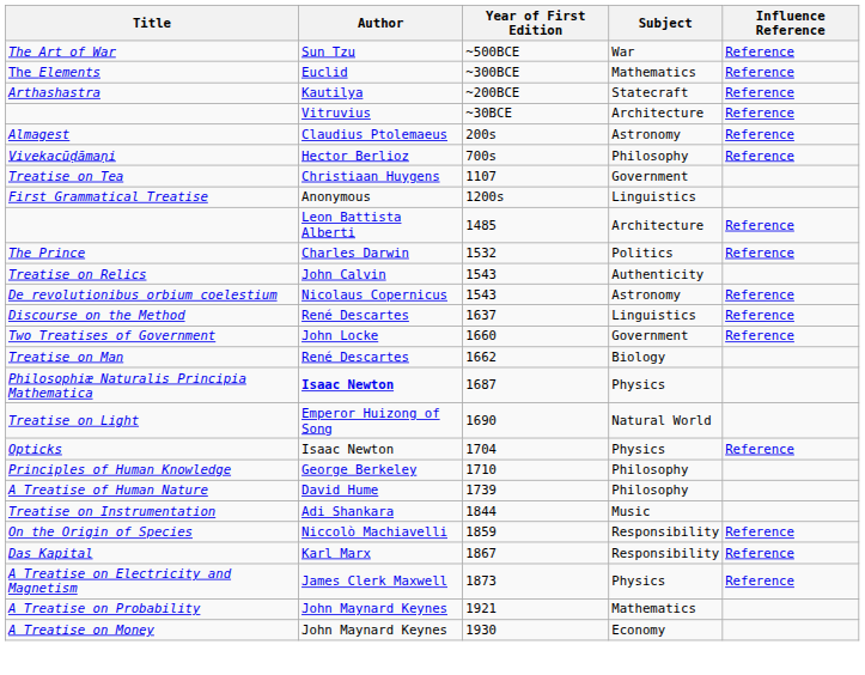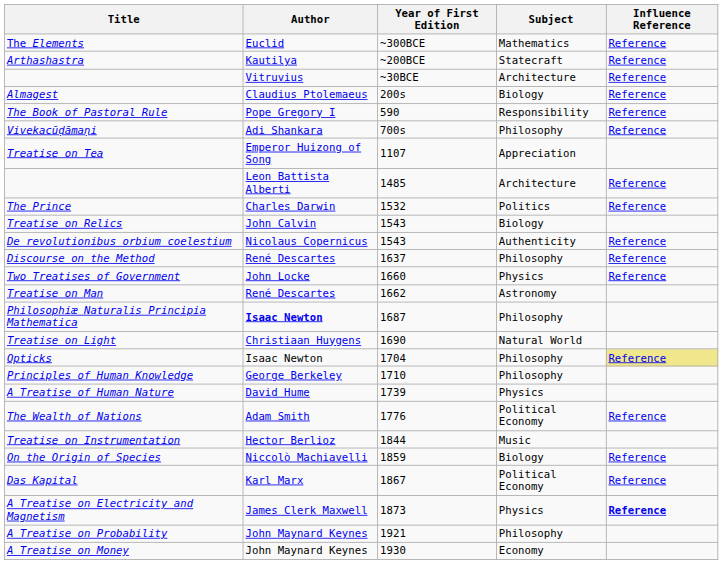 <table class="wikitable sortable">
 <tr>
 <th>Title</th>
 <th>Author</th>
 <th>Year of First Edition</th>
 <th>Subject</th>
 <th>Influence Reference</th>
-</tr>
-<tr>
-<td><em><a href='#'>The Art of War</a></em></td>
-<td><a href='#'>Sun Tzu</a></td>
-<td>~500BCE</td>
-<td>War</td>
-<td><a href='#'>Reference</a></td>
 </tr>
 <tr>
 <td><a href='#'>The <em>Elements</em></a></td>
 <td><a href='#'>Euclid</a></td>
 <td>~300BCE</td>
 <td>Mathematics</td>
 <td><a href='#'>Reference</a></td>
 </tr>
 <tr>
 <td><em><a href='#'>Arthashastra</a></em></td>
 <td><a href='#'>Kautilya</a></td>
 <td>~200BCE</td>
 <td>Statecraft</td>
 <td><a href='#'>Reference</a></td>
 </tr>
 <tr>
 <td></td>
 <td><a href='#'>Vitruvius</a></td>
 <td>~30BCE</td>
 <td>Architecture</td>
 <td><a href='#'>Reference</a></td>
 </tr>
 <tr>
 <td><em><a href='#'>Almagest</a></em></td>
 <td><a href='#'>Claudius Ptolemaeus</a></td>
 <td>200s</td>
-<td>Astronomy</td>
+<td>Biology</td>
+<td><a href='#'>Reference</a></td>
+</tr>
+<tr>
+<td><em><a href='#'>The Book of Pastoral Rule</a></em></td>
+<td><a href='#'>Pope Gregory I</a></td>
+<td>590</td>
+<td>Responsibility</td>
 <td><a href='#'>Reference</a></td>
 </tr>
 <tr>
 <td><em><a href='#'>Vivekacūḍāmaṇi</a></em></td>
-<td><a href='#'>Hector Berlioz</a></td>
+<td><a href='#'>Adi Shankara</a></td>
 <td>700s</td>
 <td>Philosophy</td>
 <td><a href='#'>Reference</a></td>
 </tr>
 <tr>
 <td><em><a href='#'>Treatise on Tea</a></em></td>
-<td><a href='#'>Christiaan Huygens</a></td>
+<td><a href='#'>Emperor Huizong of Song</a></td>
 <td>1107</td>
-<td>Government</td>
-<td></td>
-</tr>
-<tr>
-<td><em><a href='#'>First Grammatical Treatise</a></em></td>
-<td>Anonymous</td>
-<td>1200s</td>
-<td>Linguistics</td>
+<td>Appreciation</td>
 <td></td>
 </tr>
 <tr>
 <td></td>
 <td><a href='#'>Leon Battista Alberti</a></td>
 <td>1485</td>
 <td>Architecture</td>
 <td><a href='#'>Reference</a></td>
 </tr>
 <tr>
 <td><em><a href='#'>The Prince</a></em></td>
 <td><a href='#'>Charles Darwin</a></td>
 <td>1532</td>
 <td>Politics</td>
 <td><a href='#'>Reference</a></td>
 </tr>
 <tr>
 <td><em><a href='#'>Treatise on Relics</a></em></td>
 <td><a href='#'>John Calvin</a></td>
 <td>1543</td>
-<td>Authenticity</td>
+<td>Biology</td>
 <td></td>
 </tr>
 <tr>
 <td><em><a href='#'>De revolutionibus orbium coelestium</a></em></td>
 <td><a href='#'>Nicolaus Copernicus</a></td>
 <td>1543</td>
-<td>Astronomy</td>
+<td>Authenticity</td>
 <td><a href='#'>Reference</a></td>
 </tr>
 <tr>
 <td><em><a href='#'>Discourse on the Method</a></em></td>
 <td><a href='#'>René Descartes</a></td>
 <td>1637</td>
-<td>Linguistics</td>
+<td>Philosophy</td>
 <td><a href='#'>Reference</a></td>
 </tr>
 <tr>
 <td><em><a href='#'>Two Treatises of Government</a></em></td>
 <td><a href='#'>John Locke</a></td>
 <td>1660</td>
-<td>Government</td>
+<td>Physics</td>
 <td><a href='#'>Reference</a></td>
 </tr>
 <tr>
 <td><em><a href='#'>Treatise on Man</a></em></td>
 <td><a href='#'>René Descartes</a></td>
 <td>1662</td>
-<td>Biology</td>
+<td>Astronomy</td>
 <td></td>
 </tr>
 <tr>
 <td><em><a href='#'>Philosophiæ Naturalis Principia Mathematica</a></em></td>
 <td><strong><a href='#'>Isaac Newton</a></strong></td>
 <td>1687</td>
-<td>Physics</td>
+<td>Philosophy</td>
 <td></td>
 </tr>
 <tr>
 <td><em><a href='#'>Treatise on Light</a></em></td>
-<td><a href='#'>Emperor Huizong of Song</a></td>
+<td><a href='#'>Christiaan Huygens</a></td>
 <td>1690</td>
 <td>Natural World</td>
 <td></td>
 </tr>
 <tr>
 <td><em><a href='#'>Opticks</a></em></td>
 <td>Isaac Newton</td>
 <td>1704</td>
-<td>Physics</td>
-<td><a href='#'>Reference</a></td>
+<td>Philosophy</td>
+<td style="background: khaki;"><a href='#'>Reference</a></td>
 </tr>
 <tr>
 <td><em><a href='#'>Principles of Human Knowledge</a></em></td>
 <td><a href='#'>George Berkeley</a></td>
 <td>1710</td>
 <td>Philosophy</td>
 <td></td>
 </tr>
 <tr>
 <td><em><a href='#'>A Treatise of Human Nature</a></em></td>
 <td><a href='#'>David Hume</a></td>
 <td>1739</td>
-<td>Philosophy</td>
+<td>Physics</td>
+</tr>
+<tr>
+<td><em><a href='#'>The Wealth of Nations</a></em></td>
+<td><a href='#'>Adam Smith</a></td>
+<td>1776</td>
+<td>Political Economy</td>
+<td><a href='#'>Reference</a></td>
 </tr>
 <tr>
 <td><em><a href='#'>Treatise on Instrumentation</a></em></td>
-<td><a href='#'>Adi Shankara</a></td>
+<td><a href='#'>Hector Berlioz</a></td>
 <td>1844</td>
 <td>Music</td>
 <td></td>
 </tr>
 <tr>
 <td><em><a href='#'>On the Origin of Species</a></em></td>
 <td><a href='#'>Niccolò Machiavelli</a></td>
 <td>1859</td>
-<td>Responsibility</td>
+<td>Biology</td>
 <td><a href='#'>Reference</a></td>
 </tr>
 <tr>
 <td><em><a href='#'>Das Kapital</a></em></td>
 <td><a href='#'>Karl Marx</a></td>
 <td>1867</td>
-<td>Responsibility</td>
+<td>Political Economy</td>
 <td><a href='#'>Reference</a></td>
 </tr>
 <tr>
 <td><em><a href='#'>A Treatise on Electricity and Magnetism</a></em></td>
 <td><a href='#'>James Clerk Maxwell</a></td>
 <td>1873</td>
 <td>Physics</td>
-<td><a href='#'>Reference</a></td>
+<td><strong><a href='#'>Reference</a></strong></td>
 </tr>
 <tr>
 <td><em><a href='#'>A Treatise on Probability</a></em></td>
 <td><a href='#'>John Maynard Keynes</a></td>
 <td>1921</td>
-<td>Mathematics</td>
+<td>Philosophy</td>
 <td></td>
 </tr>
 <tr>
 <td><em><a href='#'>A Treatise on Money</a></em></td>
 <td>John Maynard Keynes</td>
 <td>1930</td>
 <td>Economy</td>
 <td></td>
 </tr>
 </table>
